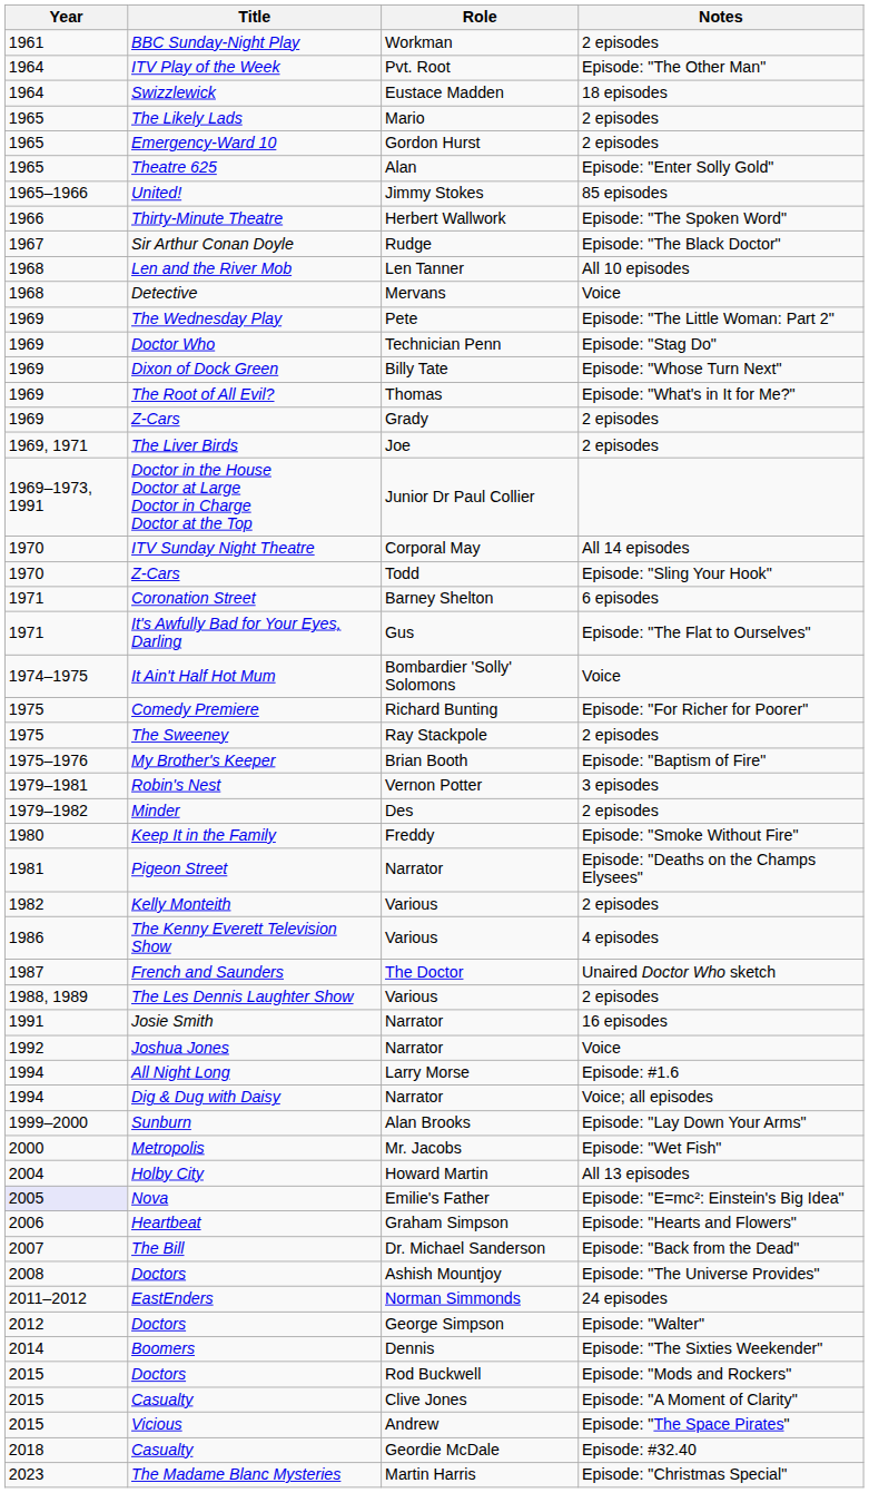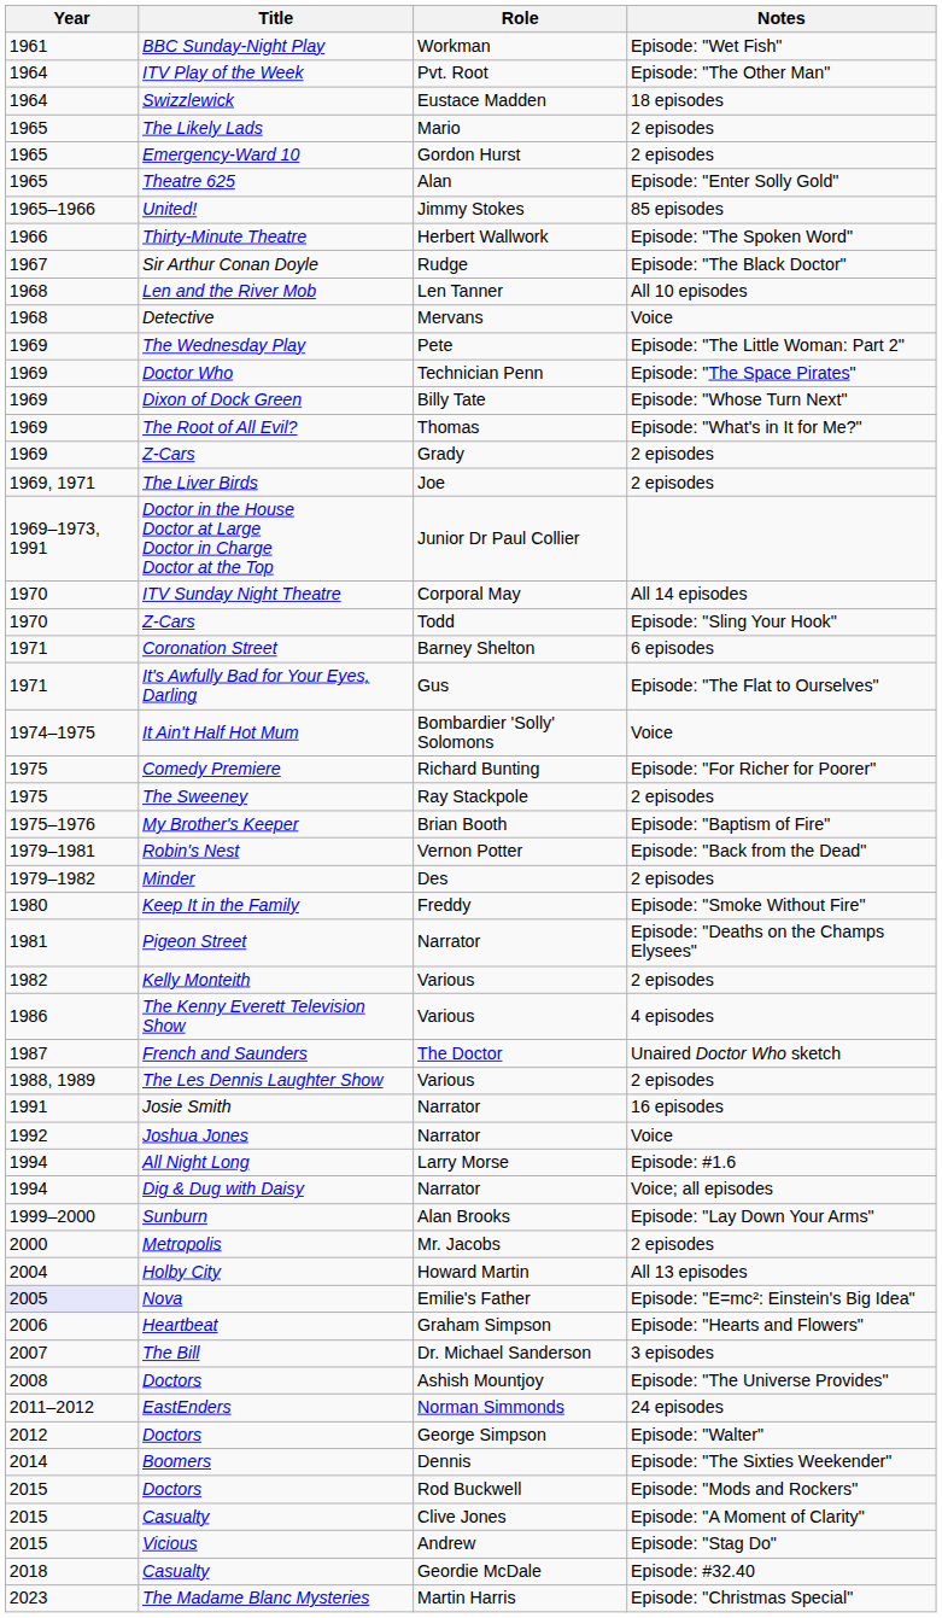 <table class= "wikitable">
 <tr>
 <th>Year</th>
 <th>Title</th>
 <th>Role</th>
 <th>Notes</th>
 </tr>
 <tr>
 <td>1961</td>
 <td><em><a href='#'>BBC Sunday-Night Play</a></em></td>
 <td>Workman</td>
-<td>2 episodes</td>
+<td>Episode: "Wet Fish"</td>
 </tr>
 <tr>
 <td>1964</td>
 <td><em><a href='#'>ITV Play of the Week</a></em></td>
 <td>Pvt. Root</td>
 <td>Episode: "The Other Man"</td>
 </tr>
 <tr>
 <td>1964</td>
 <td><em><a href='#'>Swizzlewick</a></em></td>
 <td>Eustace Madden</td>
 <td>18 episodes</td>
 </tr>
 <tr>
 <td>1965</td>
 <td><em><a href='#'>The Likely Lads</a></em></td>
 <td>Mario</td>
 <td>2 episodes</td>
 </tr>
 <tr>
 <td>1965</td>
 <td><em><a href='#'>Emergency-Ward 10</a></em></td>
 <td>Gordon Hurst</td>
 <td>2 episodes</td>
 </tr>
 <tr>
 <td>1965</td>
 <td><em><a href='#'>Theatre 625</a></em></td>
 <td>Alan</td>
 <td>Episode: "Enter Solly Gold"</td>
 </tr>
 <tr>
 <td>1965–1966</td>
 <td><em><a href='#'>United!</a></em></td>
 <td>Jimmy Stokes</td>
 <td>85 episodes</td>
 </tr>
 <tr>
 <td>1966</td>
 <td><em><a href='#'>Thirty-Minute Theatre</a></em></td>
 <td>Herbert Wallwork</td>
 <td>Episode: "The Spoken Word"</td>
 </tr>
 <tr>
 <td>1967</td>
 <td><em>Sir Arthur Conan Doyle</em></td>
 <td>Rudge</td>
 <td>Episode: "The Black Doctor"</td>
 </tr>
 <tr>
 <td>1968</td>
 <td><em><a href='#'>Len and the River Mob</a></em></td>
 <td>Len Tanner</td>
 <td>All 10 episodes</td>
 </tr>
 <tr>
 <td>1968</td>
 <td><em>Detective</em></td>
 <td>Mervans</td>
 <td>Voice</td>
 </tr>
 <tr>
 <td>1969</td>
 <td><em><a href='#'>The Wednesday Play</a></em></td>
 <td>Pete</td>
 <td>Episode: "The Little Woman: Part 2"</td>
 </tr>
 <tr>
 <td>1969</td>
 <td><em><a href='#'>Doctor Who</a></em></td>
 <td>Technician Penn</td>
-<td>Episode: "Stag Do"</td>
+<td>Episode: "<a href='#'>The Space Pirates</a>"</td>
 </tr>
 <tr>
 <td>1969</td>
 <td><em><a href='#'>Dixon of Dock Green</a></em></td>
 <td>Billy Tate</td>
 <td>Episode: "Whose Turn Next"</td>
 </tr>
 <tr>
 <td>1969</td>
 <td><em><a href='#'>The Root of All Evil?</a></em></td>
 <td>Thomas</td>
 <td>Episode: "What's in It for Me?"</td>
 </tr>
 <tr>
 <td>1969</td>
 <td><em><a href='#'>Z-Cars</a></em></td>
 <td>Grady</td>
 <td>2 episodes</td>
 </tr>
 <tr>
 <td>1969, 1971</td>
 <td><em><a href='#'>The Liver Birds</a></em></td>
 <td>Joe</td>
 <td>2 episodes</td>
 </tr>
 <tr>
 <td>1969–1973, 1991</td>
 <td><em><a href='#'>Doctor in the House</a></em> <br> <em><a href='#'>Doctor at Large</a></em> <br> <em><a href='#'>Doctor in Charge</a></em><br><em><a href='#'>Doctor at the Top</a></em></td>
 <td>Junior Dr Paul Collier</td>
 </tr>
 <tr>
 <td>1970</td>
 <td><em><a href='#'>ITV Sunday Night Theatre</a></em></td>
 <td>Corporal May</td>
 <td>All 14 episodes</td>
 </tr>
 <tr>
 <td>1970</td>
 <td><em><a href='#'>Z-Cars</a></em></td>
 <td>Todd</td>
 <td>Episode: "Sling Your Hook"</td>
 </tr>
 <tr>
 <td>1971</td>
 <td><em><a href='#'>Coronation Street</a></em></td>
 <td>Barney Shelton</td>
 <td>6 episodes</td>
 </tr>
 <tr>
 <td>1971</td>
 <td><em><a href='#'>It's Awfully Bad for Your Eyes, Darling</a></em></td>
 <td>Gus</td>
 <td>Episode: "The Flat to Ourselves"</td>
 </tr>
 <tr>
 <td>1974–1975</td>
 <td><em><a href='#'>It Ain't Half Hot Mum</a></em></td>
 <td>Bombardier 'Solly' Solomons</td>
 <td>Voice</td>
 </tr>
 <tr>
 <td>1975</td>
 <td><em><a href='#'>Comedy Premiere</a></em></td>
 <td>Richard Bunting</td>
 <td>Episode: "For Richer for Poorer"</td>
 </tr>
 <tr>
 <td>1975</td>
 <td><em><a href='#'>The Sweeney</a></em></td>
 <td>Ray Stackpole</td>
 <td>2 episodes</td>
 </tr>
 <tr>
 <td>1975–1976</td>
 <td><em><a href='#'>My Brother's Keeper</a></em></td>
 <td>Brian Booth</td>
 <td>Episode: "Baptism of Fire"</td>
 </tr>
 <tr>
 <td>1979–1981</td>
 <td><em><a href='#'>Robin's Nest</a></em></td>
 <td>Vernon Potter</td>
-<td>3 episodes</td>
+<td>Episode: "Back from the Dead"</td>
 </tr>
 <tr>
 <td>1979–1982</td>
 <td><em><a href='#'>Minder</a></em></td>
 <td>Des</td>
 <td>2 episodes</td>
 </tr>
 <tr>
 <td>1980</td>
 <td><em><a href='#'>Keep It in the Family</a></em></td>
 <td>Freddy</td>
 <td>Episode: "Smoke Without Fire"</td>
 </tr>
 <tr>
 <td>1981</td>
 <td><em><a href='#'>Pigeon Street</a></em></td>
 <td>Narrator</td>
 <td>Episode: "Deaths on the Champs Elysees"</td>
 </tr>
 <tr>
 <td>1982</td>
 <td><em><a href='#'>Kelly Monteith</a></em></td>
 <td>Various</td>
 <td>2 episodes</td>
 </tr>
 <tr>
 <td>1986</td>
 <td><em><a href='#'>The Kenny Everett Television Show</a></em></td>
 <td>Various</td>
 <td>4 episodes</td>
 </tr>
 <tr>
 <td>1987</td>
 <td><em><a href='#'>French and Saunders</a></em></td>
 <td><a href='#'>The Doctor</a></td>
 <td>Unaired <em>Doctor Who</em> sketch</td>
 </tr>
 <tr>
 <td>1988, 1989</td>
 <td><em><a href='#'>The Les Dennis Laughter Show</a></em></td>
 <td>Various</td>
 <td>2 episodes</td>
 </tr>
 <tr>
 <td>1991</td>
 <td><em>Josie Smith</em></td>
 <td>Narrator</td>
 <td>16 episodes</td>
 </tr>
 <tr>
 <td>1992</td>
 <td><em><a href='#'>Joshua Jones</a></em></td>
 <td>Narrator</td>
 <td>Voice</td>
 </tr>
 <tr>
 <td>1994</td>
 <td><em><a href='#'>All Night Long</a></em></td>
 <td>Larry Morse</td>
 <td>Episode: #1.6</td>
 </tr>
 <tr>
 <td>1994</td>
 <td><em><a href='#'>Dig & Dug with Daisy</a></em></td>
 <td>Narrator</td>
 <td>Voice; all episodes</td>
 </tr>
 <tr>
 <td>1999–2000</td>
 <td><em><a href='#'>Sunburn</a></em></td>
 <td>Alan Brooks</td>
 <td>Episode: "Lay Down Your Arms"</td>
 </tr>
 <tr>
 <td>2000</td>
 <td><em><a href='#'>Metropolis</a></em></td>
 <td>Mr. Jacobs</td>
-<td>Episode: "Wet Fish"</td>
+<td>2 episodes</td>
 </tr>
 <tr>
 <td>2004</td>
 <td><em><a href='#'>Holby City</a></em></td>
 <td>Howard Martin</td>
 <td>All 13 episodes</td>
 </tr>
 <tr>
 <td style="background: lavender;">2005</td>
 <td><em><a href='#'>Nova</a></em></td>
 <td>Emilie's Father</td>
 <td>Episode: "E=mc²: Einstein's Big Idea"</td>
 </tr>
 <tr>
 <td>2006</td>
 <td><em><a href='#'>Heartbeat</a></em></td>
 <td>Graham Simpson</td>
 <td>Episode: "Hearts and Flowers"</td>
 </tr>
 <tr>
 <td>2007</td>
 <td><em><a href='#'>The Bill</a></em></td>
 <td>Dr. Michael Sanderson</td>
-<td>Episode: "Back from the Dead"</td>
+<td>3 episodes</td>
 </tr>
 <tr>
 <td>2008</td>
 <td><em><a href='#'>Doctors</a></em></td>
 <td>Ashish Mountjoy</td>
 <td>Episode: "The Universe Provides"</td>
 </tr>
 <tr>
 <td>2011–2012</td>
 <td><em><a href='#'>EastEnders</a></em></td>
 <td><a href='#'>Norman Simmonds</a></td>
 <td>24 episodes</td>
 </tr>
 <tr>
 <td>2012</td>
 <td><em><a href='#'>Doctors</a></em></td>
 <td>George Simpson</td>
 <td>Episode: "Walter"</td>
 </tr>
 <tr>
 <td>2014</td>
 <td><em><a href='#'>Boomers</a></em></td>
 <td>Dennis</td>
 <td>Episode: "The Sixties Weekender"</td>
 </tr>
 <tr>
 <td>2015</td>
 <td><em><a href='#'>Doctors</a></em></td>
 <td>Rod Buckwell</td>
 <td>Episode: "Mods and Rockers"</td>
 </tr>
 <tr>
 <td>2015</td>
 <td><em><a href='#'>Casualty</a></em></td>
 <td>Clive Jones</td>
 <td>Episode: "A Moment of Clarity"</td>
 </tr>
 <tr>
 <td>2015</td>
 <td><em><a href='#'>Vicious</a></em></td>
 <td>Andrew</td>
-<td>Episode: "<a href='#'>The Space Pirates</a>"</td>
+<td>Episode: "Stag Do"</td>
 </tr>
 <tr>
 <td>2018</td>
 <td><em><a href='#'>Casualty</a></em></td>
 <td>Geordie McDale</td>
 <td>Episode: #32.40</td>
 </tr>
 <tr>
 <td>2023</td>
 <td><em><a href='#'>The Madame Blanc Mysteries</a></em></td>
 <td>Martin Harris</td>
 <td>Episode: "Christmas Special"</td>
 </tr>
 </table>
